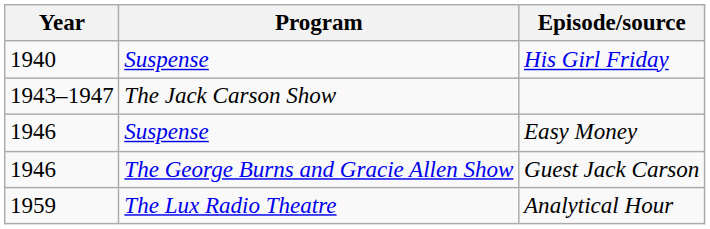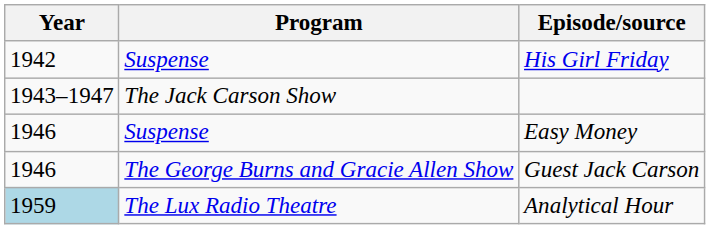 <table class="wikitable">
 <tr>
 <th>Year</th>
 <th>Program</th>
 <th>Episode/source</th>
 </tr>
 <tr>
-<td>1940</td>
+<td>1942</td>
 <td><em><a href='#'>Suspense</a></em></td>
 <td><em><a href='#'>His Girl Friday</a></em></td>
 </tr>
 <tr>
 <td>1943–1947</td>
 <td><em>The Jack Carson Show</em></td>
 <td></td>
 </tr>
 <tr>
 <td>1946</td>
 <td><em><a href='#'>Suspense</a></em></td>
 <td><em>Easy Money</em></td>
 </tr>
 <tr>
 <td>1946</td>
 <td><em><a href='#'>The George Burns and Gracie Allen Show</a></em></td>
 <td><em>Guest Jack Carson</em></td>
 </tr>
 <tr>
-<td>1959</td>
+<td style="background: lightblue;">1959</td>
 <td><em><a href='#'>The Lux Radio Theatre</a></em></td>
 <td><em>Analytical Hour</em></td>
 </tr>
 </table>
